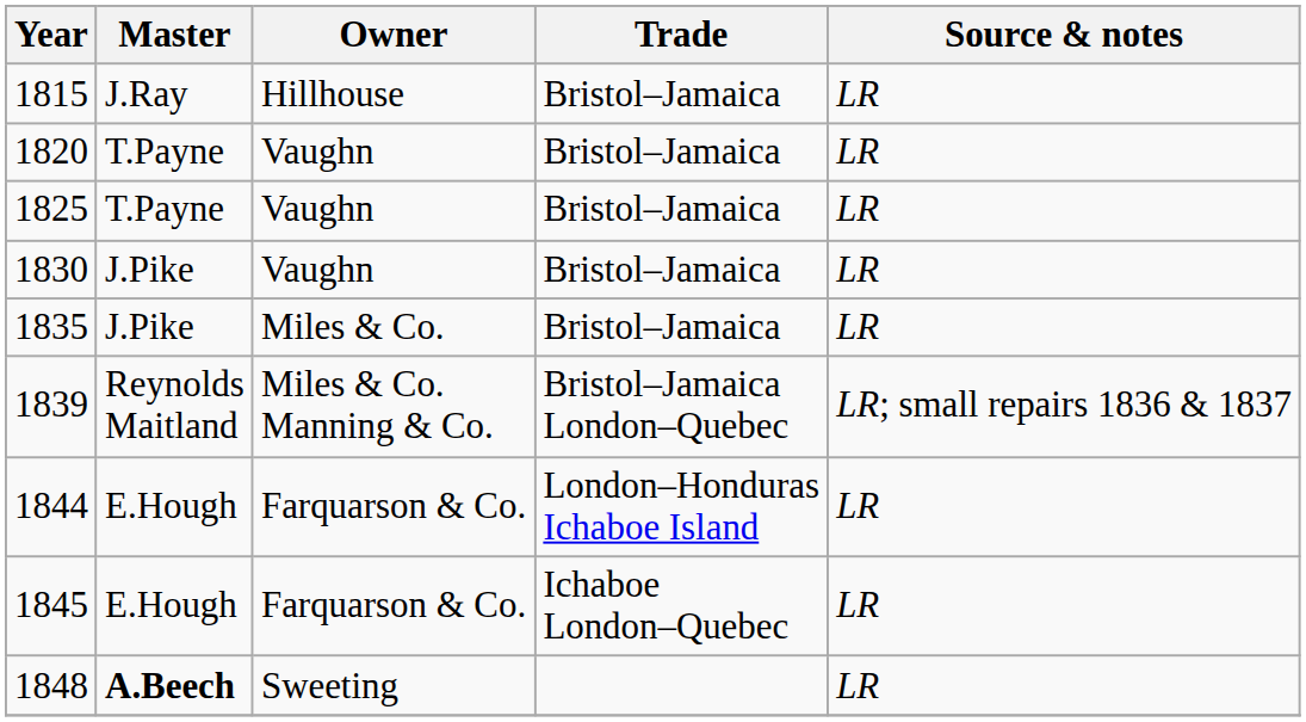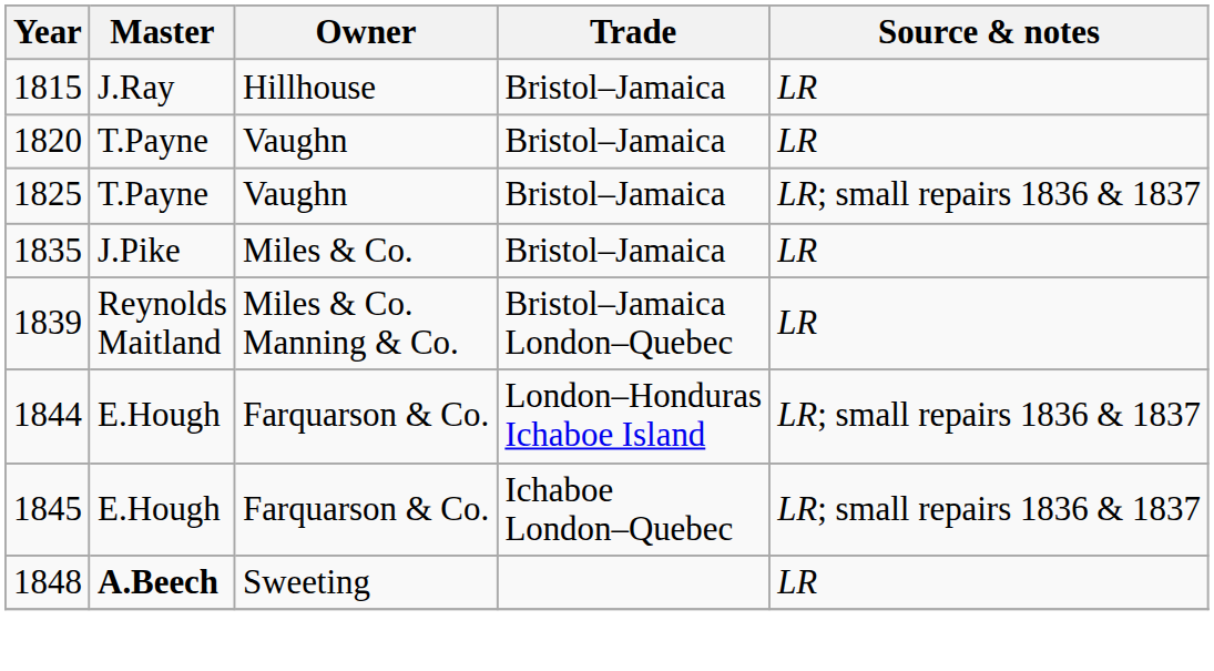 <table class=" wikitable">
 <tr>
 <th>Year</th>
 <th>Master</th>
 <th>Owner</th>
 <th>Trade</th>
 <th>Source & notes</th>
 </tr>
 <tr>
 <td>1815</td>
 <td>J.Ray</td>
 <td>Hillhouse</td>
 <td>Bristol–Jamaica</td>
 <td><em>LR</em></td>
 </tr>
 <tr>
 <td>1820</td>
 <td>T.Payne</td>
 <td>Vaughn</td>
 <td>Bristol–Jamaica</td>
 <td><em>LR</em></td>
 </tr>
 <tr>
 <td>1825</td>
 <td>T.Payne</td>
 <td>Vaughn</td>
 <td>Bristol–Jamaica</td>
-<td><em>LR</em></td>
-</tr>
-<tr>
-<td>1830</td>
-<td>J.Pike</td>
-<td>Vaughn</td>
-<td>Bristol–Jamaica</td>
-<td><em>LR</em></td>
+<td><em>LR</em>; small repairs 1836 & 1837</td>
 </tr>
 <tr>
 <td>1835</td>
 <td>J.Pike</td>
 <td>Miles & Co.</td>
 <td>Bristol–Jamaica</td>
 <td><em>LR</em></td>
 </tr>
 <tr>
 <td>1839</td>
 <td>Reynolds<br>Maitland</td>
 <td>Miles & Co.<br>Manning & Co.</td>
 <td>Bristol–Jamaica<br>London–Quebec</td>
-<td><em>LR</em>; small repairs 1836 & 1837</td>
+<td><em>LR</em></td>
 </tr>
 <tr>
 <td>1844</td>
 <td>E.Hough</td>
 <td>Farquarson & Co.</td>
 <td>London–Honduras<br><a href='#'>Ichaboe Island</a></td>
-<td><em>LR</em></td>
+<td><em>LR</em>; small repairs 1836 & 1837</td>
 </tr>
 <tr>
 <td>1845</td>
 <td>E.Hough</td>
 <td>Farquarson & Co.</td>
 <td>Ichaboe<br>London–Quebec</td>
-<td><em>LR</em></td>
+<td><em>LR</em>; small repairs 1836 & 1837</td>
 </tr>
 <tr>
 <td>1848</td>
 <td><strong>A.Beech</strong></td>
 <td>Sweeting</td>
 <td></td>
 <td><em>LR</em></td>
 </tr>
 <tr>
 </tr>
 </table>
